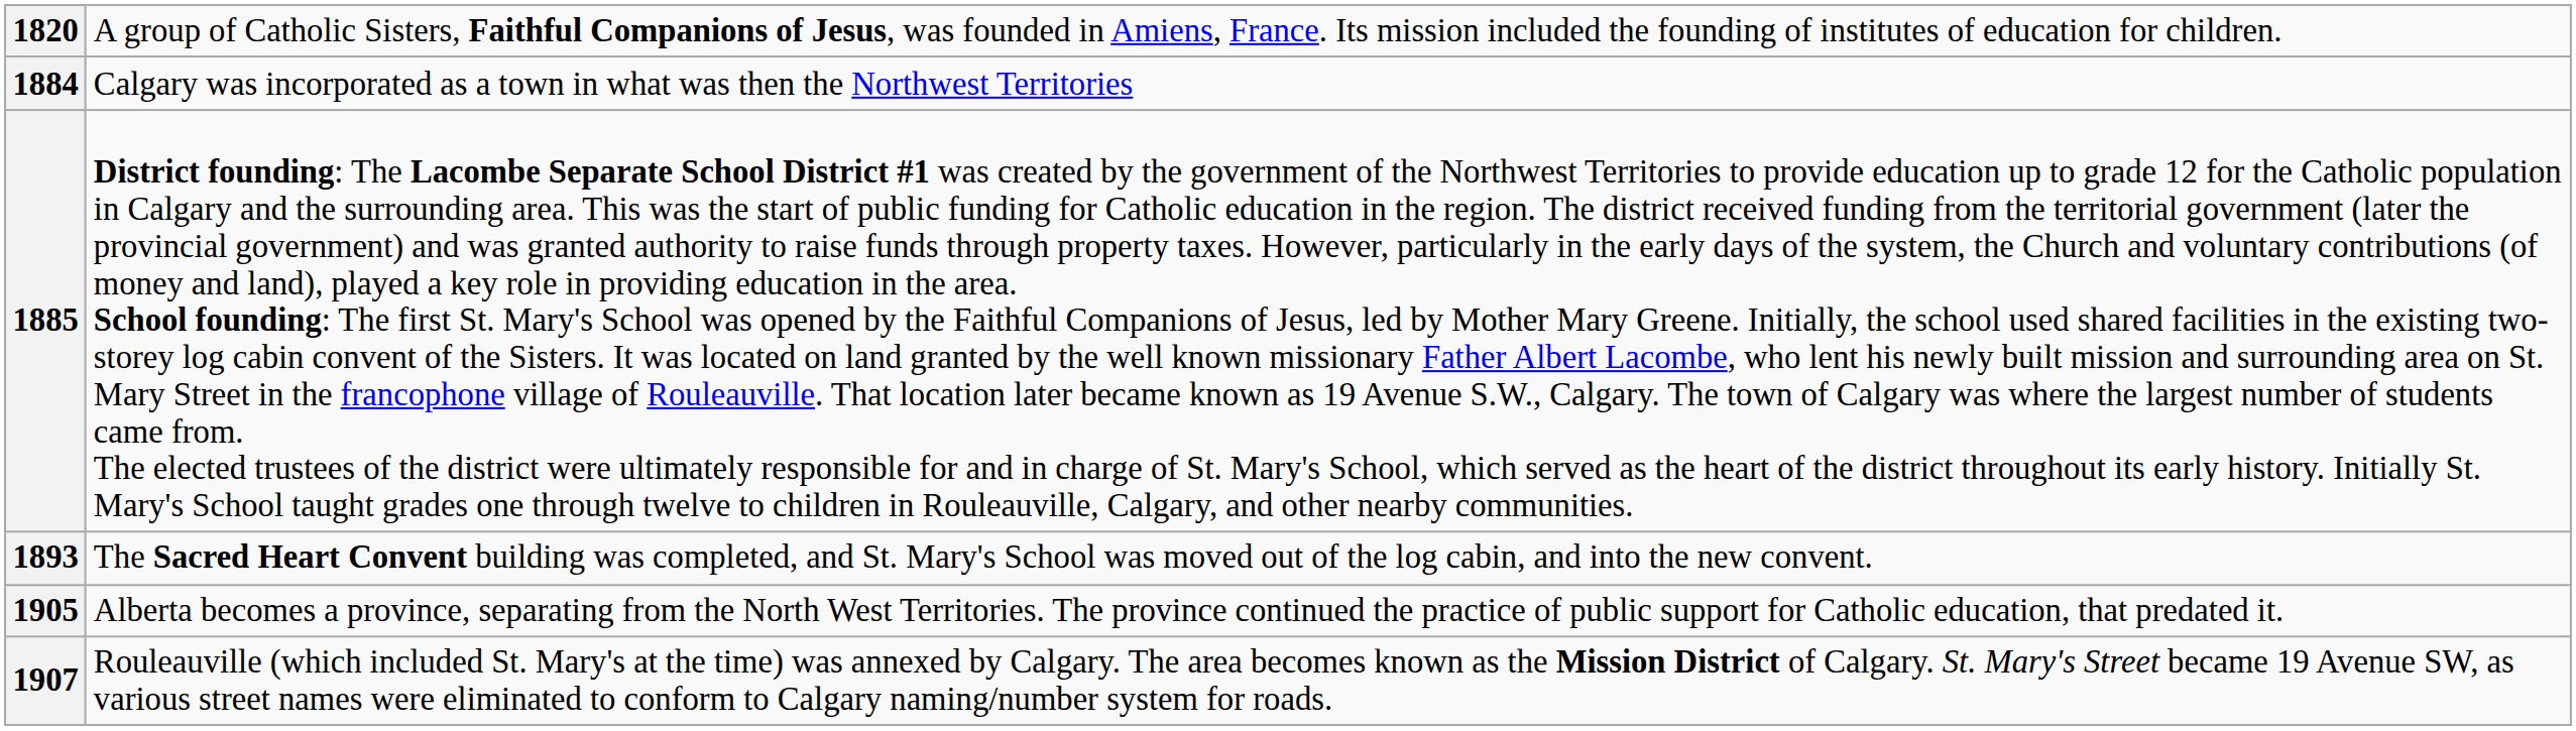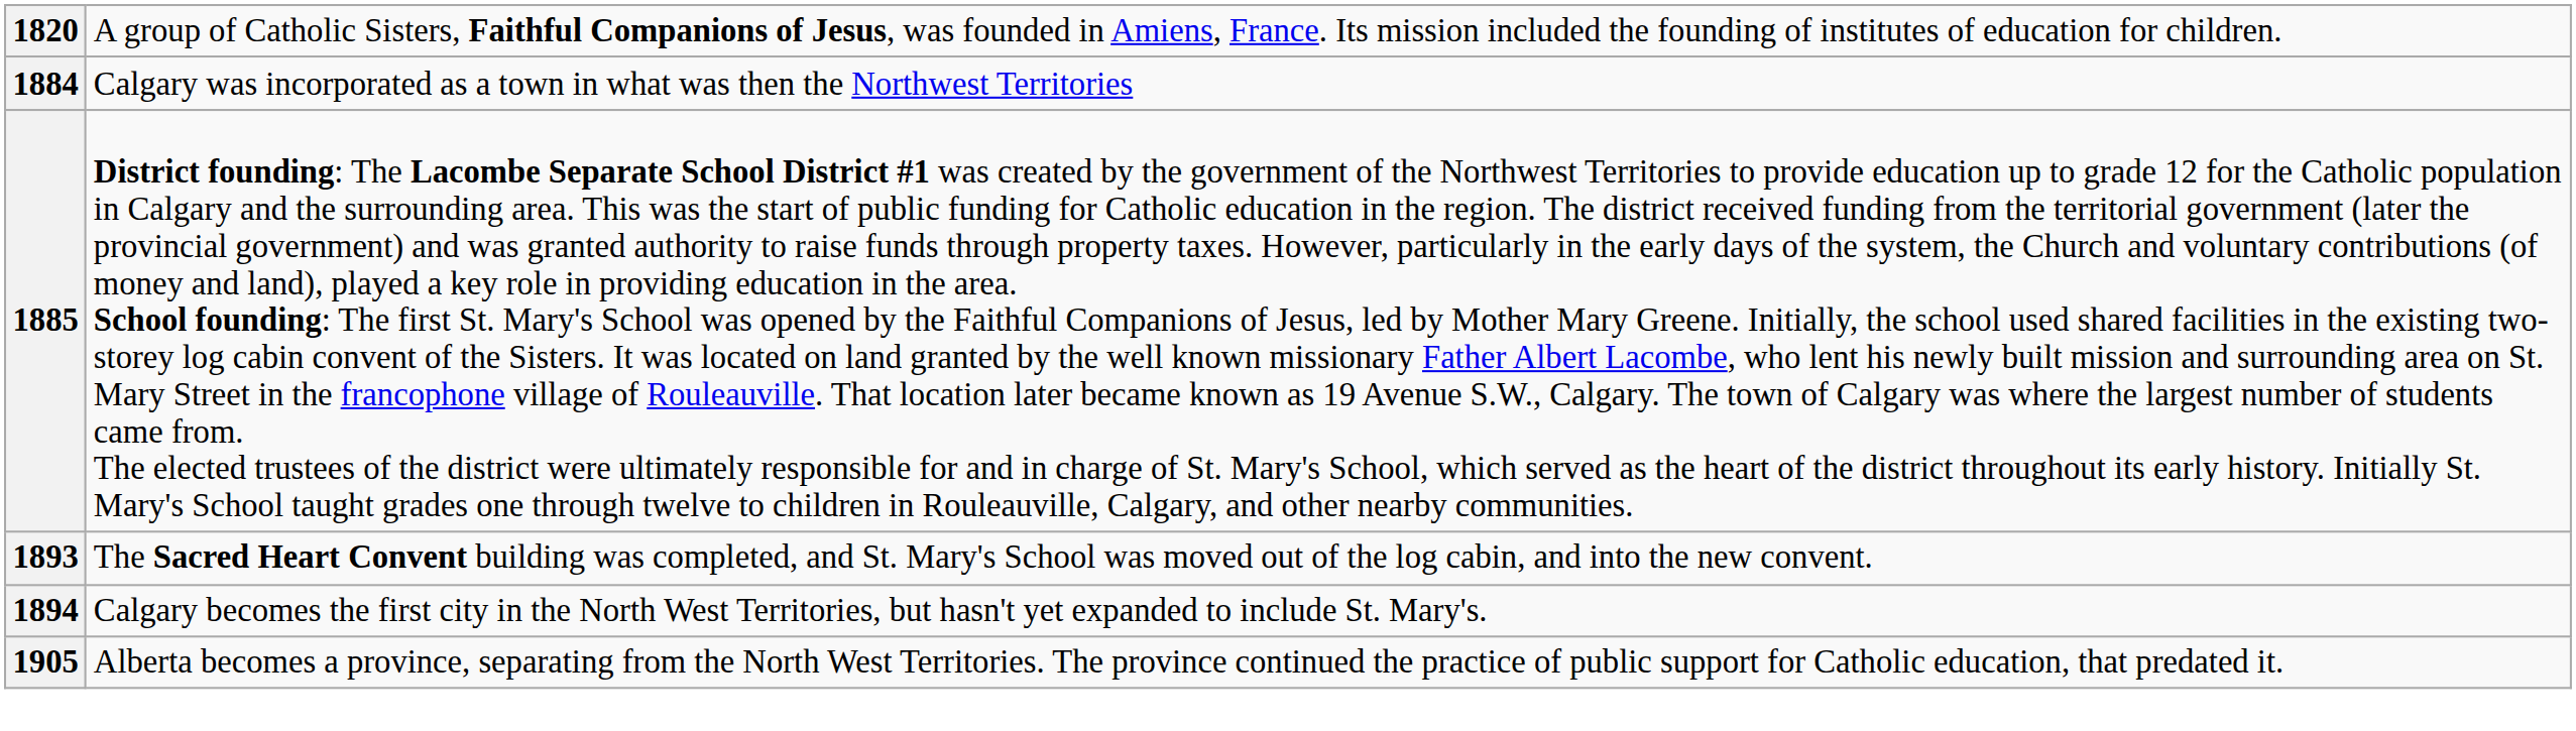 <table class="wikitable">
 <tr>
 <th>1820</th>
 <td>A group of Catholic Sisters, <strong>Faithful Companions of Jesus</strong>, was founded in <a href='#'>Amiens</a>, <a href='#'>France</a>. Its mission included the founding of institutes of education for children.</td>
 </tr>
 <tr>
 <th>1884</th>
 <td>Calgary was incorporated as a town in what was then the <a href='#'>Northwest Territories</a></td>
 </tr>
 <tr>
 <th>1885</th>
 <td><br><strong>District founding</strong>:  The <strong>Lacombe Separate School District #1</strong> was created by the government of the Northwest Territories to provide education up to grade 12 for the Catholic population in Calgary and the surrounding area. This was the start of public funding for Catholic education in the region. The district received funding from the territorial government (later the provincial government) and was granted authority to raise funds through property taxes. However, particularly in the early days of the system, the Church and voluntary contributions (of money and land), played a key role in providing education in the area.<br><strong>School founding</strong>:  The first St. Mary's School was opened by the Faithful Companions of Jesus, led by Mother Mary Greene. Initially, the school used shared facilities in the existing two-storey log cabin convent of the Sisters. It was located on land  granted by the well known missionary <a href='#'>Father Albert Lacombe</a>, who lent his newly built mission and surrounding area on  St. Mary Street in the <a href='#'>francophone</a> village of <a href='#'>Rouleauville</a>. That location later became known as 19 Avenue S.W., Calgary. The town of Calgary was where the largest number of students came from.<br>The elected trustees of the district were ultimately responsible for and in charge of St. Mary's School, which served as the heart of the district throughout its early history. Initially St. Mary's School taught grades one through twelve to children in Rouleauville, Calgary, and other nearby communities.</td>
 </tr>
 <tr>
 <th>1893</th>
 <td>The <strong>Sacred Heart Convent</strong> building was completed, and St. Mary's School was moved out of the log cabin, and into the new convent.</td>
 </tr>
 <tr>
+<th>1894</th>
+<td>Calgary becomes the first city in the North West Territories, but hasn't yet expanded to include St. Mary's.</td>
+</tr>
+<tr>
 <th>1905</th>
 <td>Alberta becomes a province, separating from the North West Territories. The province continued the practice of public support for Catholic education, that predated it.</td>
 </tr>
-<tr>
-<th>1907</th>
-<td>Rouleauville (which included St. Mary's at the time) was annexed by Calgary. The area becomes known as the  <strong>Mission District</strong> of Calgary. <em>St. Mary's Street</em> became 19 Avenue SW, as various street names were eliminated to conform to Calgary naming/number system for roads.</td>
-</tr>
 </table>
